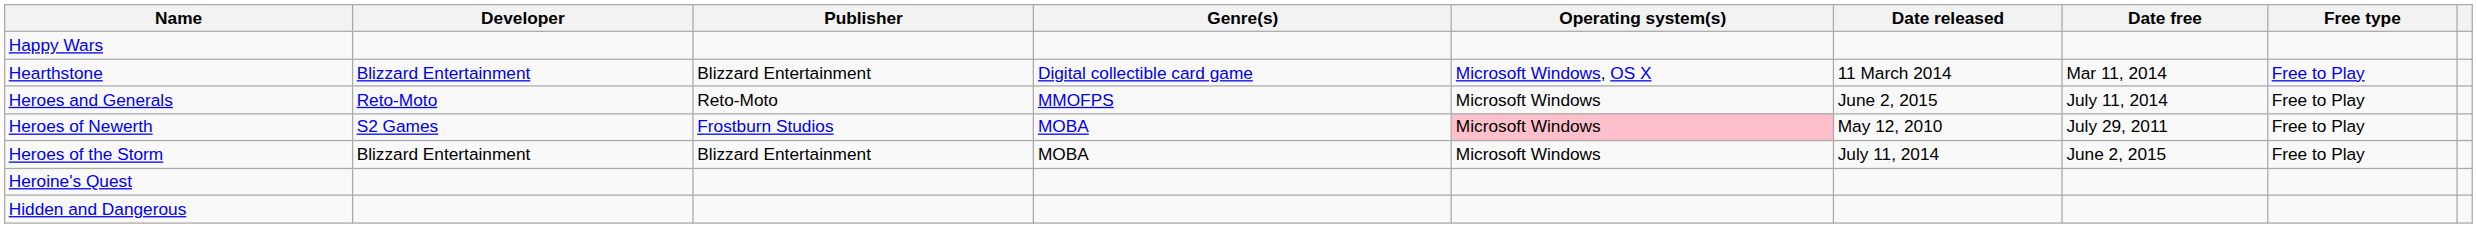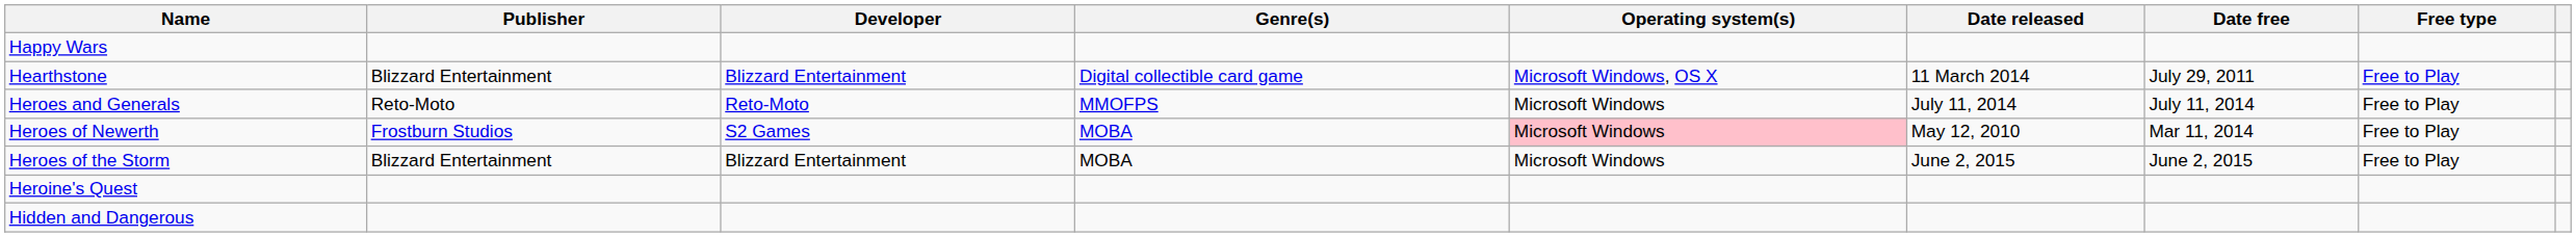 <table class="wikitable sortable" style="font-size:85%; width:98%">
 <tr>
 <th>Name</th>
+<th>Publisher</th>
 <th>Developer</th>
-<th>Publisher</th>
 <th>Genre(s)</th>
 <th>Operating system(s)</th>
 <th>Date released</th>
 <th>Date free</th>
 <th>Free type</th>
 <th></th>
 </tr>
 <tr>
 <td><a href='#'>Happy Wars</a></td>
 <td></td>
 <td></td>
 <td></td>
 <td></td>
 <td></td>
 <td></td>
 <td></td>
 <td></td>
 </tr>
 <tr>
 <td><a href='#'>Hearthstone</a></td>
+<td>Blizzard Entertainment</td>
 <td><a href='#'>Blizzard Entertainment</a></td>
-<td>Blizzard Entertainment</td>
 <td><a href='#'>Digital collectible card game</a></td>
 <td><a href='#'>Microsoft Windows</a>, <a href='#'>OS X</a></td>
 <td>11 March 2014</td>
-<td>Mar 11, 2014</td>
+<td>July 29, 2011</td>
 <td><a href='#'>Free to Play</a></td>
 <td></td>
 </tr>
 <tr>
 <td><a href='#'>Heroes and Generals</a></td>
+<td>Reto-Moto</td>
 <td><a href='#'>Reto-Moto</a></td>
-<td>Reto-Moto</td>
 <td><a href='#'>MMOFPS</a></td>
 <td>Microsoft Windows</td>
-<td>June 2, 2015</td>
+<td>July 11, 2014</td>
 <td>July 11, 2014</td>
 <td>Free to Play</td>
 <td></td>
 </tr>
 <tr>
 <td><a href='#'>Heroes of Newerth</a></td>
+<td><a href='#'>Frostburn Studios</a></td>
 <td><a href='#'>S2 Games</a></td>
-<td><a href='#'>Frostburn Studios</a></td>
 <td><a href='#'>MOBA</a></td>
 <td style="background: pink;">Microsoft Windows</td>
 <td>May 12, 2010</td>
-<td>July 29, 2011</td>
+<td>Mar 11, 2014</td>
 <td>Free to Play</td>
 <td></td>
 </tr>
 <tr>
 <td><a href='#'>Heroes of the Storm</a></td>
 <td>Blizzard Entertainment</td>
 <td>Blizzard Entertainment</td>
 <td>MOBA</td>
 <td>Microsoft Windows</td>
-<td>July 11, 2014</td>
+<td>June 2, 2015</td>
 <td>June 2, 2015</td>
 <td>Free to Play</td>
 <td></td>
 </tr>
 <tr>
 <td><a href='#'>Heroine's Quest</a></td>
 <td></td>
 <td></td>
 <td></td>
 <td></td>
 <td></td>
 <td></td>
 <td></td>
 <td></td>
 </tr>
 <tr>
 <td><a href='#'>Hidden and Dangerous</a></td>
 <td></td>
 <td></td>
 <td></td>
 <td></td>
 <td></td>
 <td></td>
 <td></td>
 <td></td>
 </tr>
 </table>
